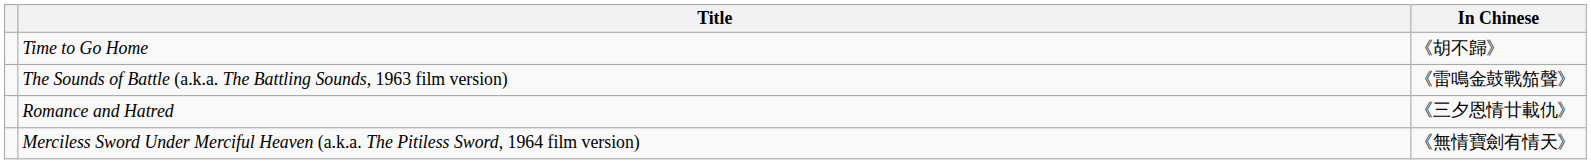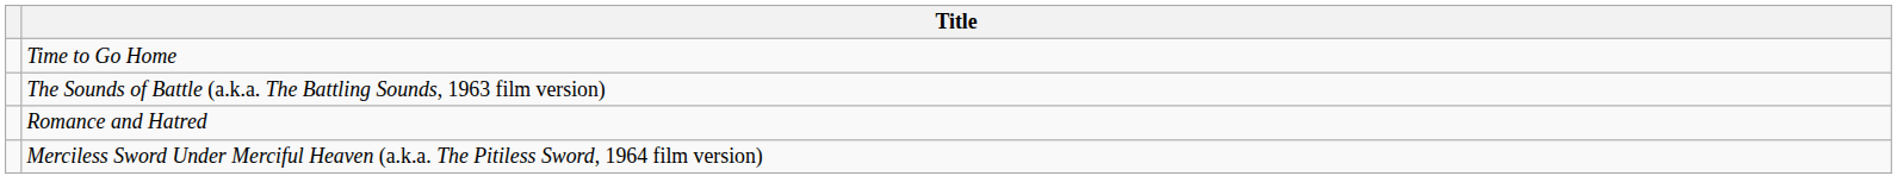 <table class="wikitable" width="90%">
 <tr>
 <th width="5"></th>
 <th>Title</th>
-<th width="150">In Chinese</th>
 </tr>
 <tr>
 <td></td>
 <td><em>Time to Go Home</em></td>
-<td>《胡不歸》</td>
 </tr>
 <tr>
 <td></td>
 <td><em>The Sounds of Battle</em> (a.k.a. <em>The Battling Sounds</em>, 1963 film version)</td>
-<td>《雷鳴金鼓戰笳聲》</td>
 </tr>
 <tr>
 <td></td>
 <td><em>Romance and Hatred</em></td>
-<td>《三夕恩情廿載仇》</td>
 </tr>
 <tr>
 <td></td>
 <td><em>Merciless Sword Under Merciful Heaven</em> (a.k.a. <em>The Pitiless Sword</em>, 1964 film version)</td>
-<td>《無情寶劍有情天》</td>
 </tr>
 </table>
